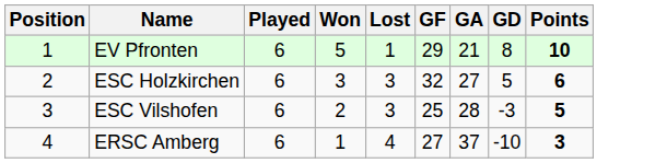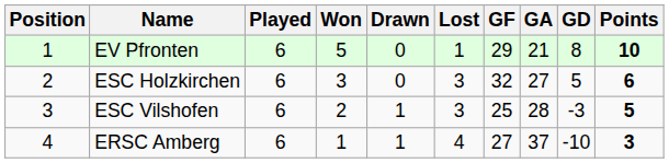 <table class="wikitable">
 <tr align="center">
 <th>Position</th>
 <th>Name</th>
 <th>Played</th>
 <th>Won</th>
+<th>Drawn</th>
 <th>Lost</th>
 <th>GF</th>
 <th>GA</th>
 <th>GD</th>
 <th>Points</th>
 </tr>
 <tr align="center" bgcolor="#dfffdf">
 <td>1</td>
 <td align="left">EV Pfronten</td>
 <td>6</td>
 <td>5</td>
+<td>0</td>
 <td>1</td>
 <td>29</td>
 <td>21</td>
 <td>8</td>
 <td><strong>10</strong></td>
 </tr>
 <tr align="center">
 <td>2</td>
 <td align="left">ESC Holzkirchen</td>
 <td>6</td>
 <td>3</td>
+<td>0</td>
 <td>3</td>
 <td>32</td>
 <td>27</td>
 <td>5</td>
 <td><strong>6</strong></td>
 </tr>
 <tr align="center">
 <td>3</td>
 <td align="left">ESC Vilshofen</td>
 <td>6</td>
 <td>2</td>
+<td>1</td>
 <td>3</td>
 <td>25</td>
 <td>28</td>
 <td>-3</td>
 <td><strong>5</strong></td>
 </tr>
 <tr align="center">
 <td>4</td>
 <td align="left">ERSC Amberg</td>
 <td>6</td>
 <td>1</td>
+<td>1</td>
 <td>4</td>
 <td>27</td>
 <td>37</td>
 <td>-10</td>
 <td><strong>3</strong></td>
 </tr>
 </table>
